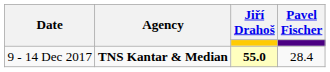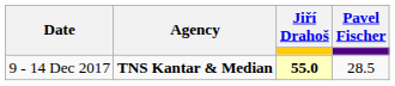 <table class="wikitable collapsible collapsed" style=text-align:center>
 <tr>
 <th rowspan="2">Date</th>
 <th rowspan="2">Agency</th>
 <th><a href='#'>Jiří Drahoš</a></th>
 <th><a href='#'>Pavel Fischer</a></th>
 </tr>
 <tr>
 <th style="background:#FFCB03; width:40px;"></th>
 <th style="background:#4b0082; width:40px;"></th>
 </tr>
 <tr>
 <td>9 - 14 Dec 2017</td>
 <td><strong>TNS Kantar & Median</strong></td>
 <td style="background:#FFFFBF"><strong>55.0</strong></td>
-<td>28.4</td>
+<td>28.5</td>
 </tr>
 </table>
